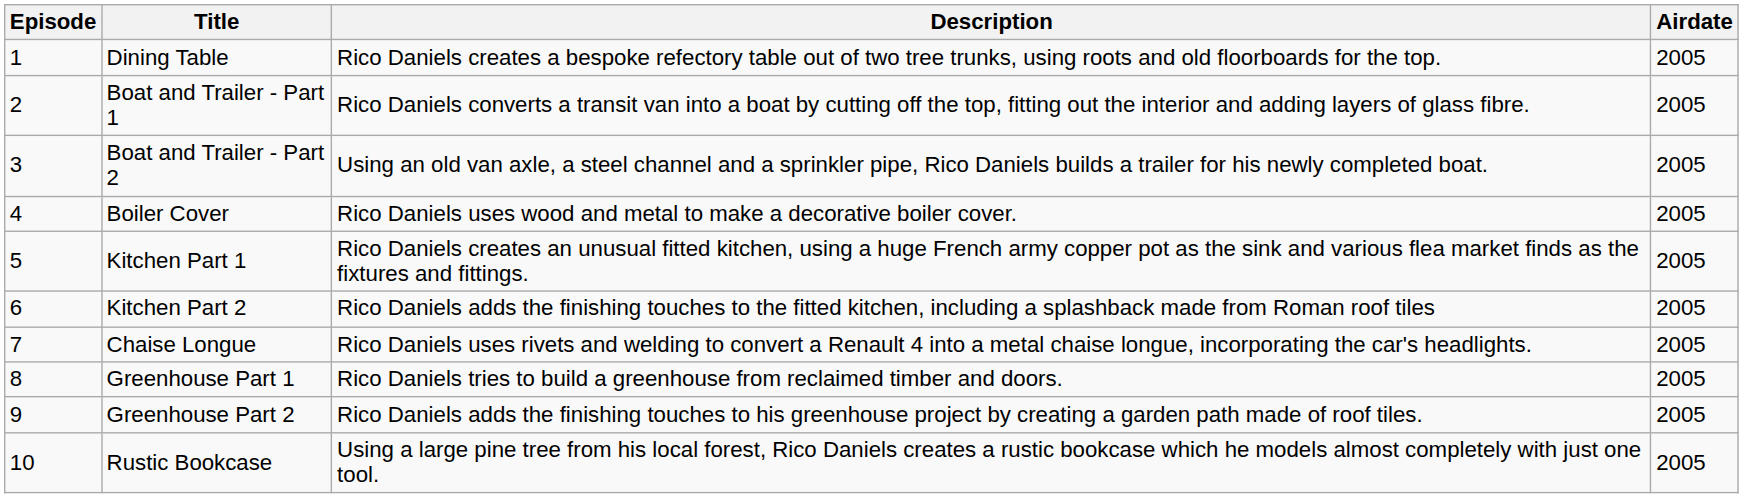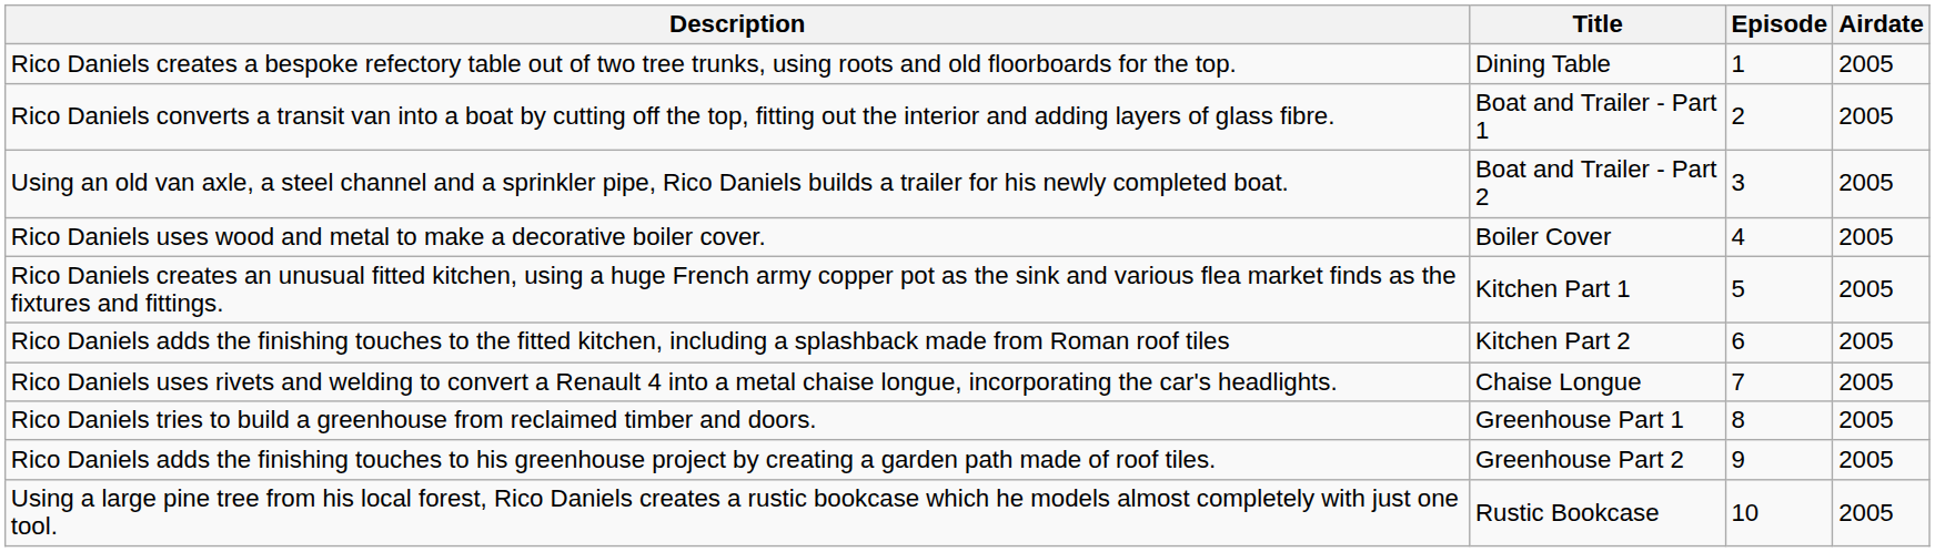 <table class="wikitable">
 <tr>
+<th>Description</th>
+<th>Title</th>
 <th>Episode</th>
-<th>Title</th>
-<th>Description</th>
 <th>Airdate</th>
 </tr>
 <tr>
+<td>Rico Daniels creates a bespoke refectory table out of two tree trunks, using roots and old floorboards for the top.</td>
+<td>Dining Table</td>
 <td>1</td>
-<td>Dining Table</td>
-<td>Rico Daniels creates a bespoke refectory table out of two tree trunks, using roots and old floorboards for the top.</td>
 <td>2005</td>
 </tr>
 <tr>
+<td>Rico Daniels converts a transit van into a boat by cutting off the top, fitting out the interior and adding layers of glass fibre.</td>
+<td>Boat and Trailer - Part 1</td>
 <td>2</td>
-<td>Boat and Trailer - Part 1</td>
-<td>Rico Daniels converts a transit van into a boat by cutting off the top, fitting out the interior and adding layers of glass fibre.</td>
 <td>2005</td>
 </tr>
 <tr>
+<td>Using an old van axle, a steel channel and a sprinkler pipe, Rico Daniels builds a trailer for his newly completed boat.</td>
+<td>Boat and Trailer - Part 2</td>
 <td>3</td>
-<td>Boat and Trailer - Part 2</td>
-<td>Using an old van axle, a steel channel and a sprinkler pipe, Rico Daniels builds a trailer for his newly completed boat.</td>
 <td>2005</td>
 </tr>
 <tr>
+<td>Rico Daniels uses wood and metal to make a decorative boiler cover.</td>
+<td>Boiler Cover</td>
 <td>4</td>
-<td>Boiler Cover</td>
-<td>Rico Daniels uses wood and metal to make a decorative boiler cover.</td>
 <td>2005</td>
 </tr>
 <tr>
+<td>Rico Daniels creates an unusual fitted kitchen, using a huge French army copper pot as the sink and various flea market finds as the fixtures and fittings.</td>
+<td>Kitchen Part 1</td>
 <td>5</td>
-<td>Kitchen Part 1</td>
-<td>Rico Daniels creates an unusual fitted kitchen, using a huge French army copper pot as the sink and various flea market finds as the fixtures and fittings.</td>
 <td>2005</td>
 </tr>
 <tr>
+<td>Rico Daniels adds the finishing touches to the fitted kitchen, including a splashback made from Roman roof tiles</td>
+<td>Kitchen Part 2</td>
 <td>6</td>
-<td>Kitchen Part 2</td>
-<td>Rico Daniels adds the finishing touches to the fitted kitchen, including a splashback made from Roman roof tiles</td>
 <td>2005</td>
 </tr>
 <tr>
+<td>Rico Daniels uses rivets and welding to convert a Renault 4 into a metal chaise longue, incorporating the car's headlights.</td>
+<td>Chaise Longue</td>
 <td>7</td>
-<td>Chaise Longue</td>
-<td>Rico Daniels uses rivets and welding to convert a Renault 4 into a metal chaise longue, incorporating the car's headlights.</td>
 <td>2005</td>
 </tr>
 <tr>
+<td>Rico Daniels tries to build a greenhouse from reclaimed timber and doors.</td>
+<td>Greenhouse Part 1</td>
 <td>8</td>
-<td>Greenhouse Part 1</td>
-<td>Rico Daniels tries to build a greenhouse from reclaimed timber and doors.</td>
 <td>2005</td>
 </tr>
 <tr>
+<td>Rico Daniels adds the finishing touches to his greenhouse project by creating a garden path made of roof tiles.</td>
+<td>Greenhouse Part 2</td>
 <td>9</td>
-<td>Greenhouse Part 2</td>
-<td>Rico Daniels adds the finishing touches to his greenhouse project by creating a garden path made of roof tiles.</td>
 <td>2005</td>
 </tr>
 <tr>
+<td>Using a large pine tree from his local forest, Rico Daniels creates a rustic bookcase which he models almost completely with just one tool.</td>
+<td>Rustic Bookcase</td>
 <td>10</td>
-<td>Rustic Bookcase</td>
-<td>Using a large pine tree from his local forest, Rico Daniels creates a rustic bookcase which he models almost completely with just one tool.</td>
 <td>2005</td>
 </tr>
 </table>
